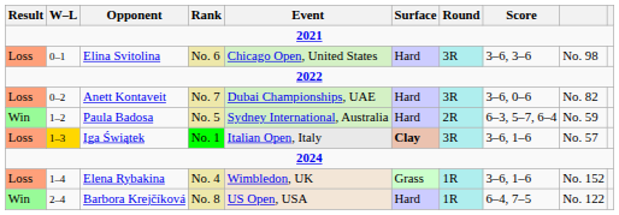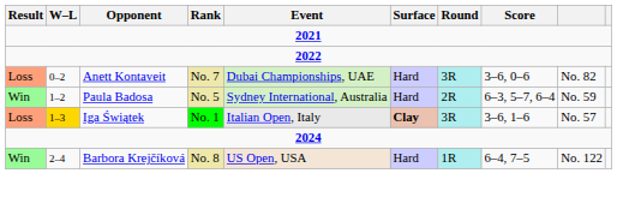 <table class="wikitable sortable">
 <tr>
 <th>Result</th>
 <th class=unsortable>W–L</th>
 <th>Opponent</th>
 <th>Rank</th>
 <th>Event</th>
 <th>Surface</th>
 <th>Round</th>
 <th class=unsortable>Score</th>
 <th></th>
 <th></th>
 </tr>
 <tr>
 <td colspan="10" align=center><strong><a href='#'>2021</a></strong></td>
-</tr>
-<tr>
-<td bgcolor="ffa07a">Loss</td>
-<td><small>0–1</small></td>
-<td> <a href='#'>Elina Svitolina</a></td>
-<td bgcolor="eee8aa">No. 6</td>
-<td bgcolor=d4f1c5><a href='#'>Chicago Open</a>, United States</td>
-<td bgcolor="#ccf">Hard</td>
-<td bgcolor="afeeee">3R</td>
-<td>3–6, 3–6</td>
-<td>No. 98</td>
-<td></td>
 </tr>
 <tr>
 <td colspan="10" style="text-align:center"><strong><a href='#'>2022</a></strong></td>
 </tr>
 <tr>
 <td bgcolor="ffa07a">Loss</td>
 <td><small>0–2</small></td>
 <td> <a href='#'>Anett Kontaveit</a></td>
 <td bgcolor="eee8aa">No. 7</td>
 <td bgcolor=d4f1c5><a href='#'>Dubai Championships</a>, UAE</td>
 <td bgcolor="#ccf">Hard</td>
 <td bgcolor="afeeee">3R</td>
 <td>3–6, 0–6</td>
 <td>No. 82</td>
 <td></td>
 </tr>
 <tr>
 <td bgcolor=98FB98>Win</td>
 <td><small>1–2</small></td>
 <td> <a href='#'>Paula Badosa</a></td>
 <td bgcolor=eee8aa>No. 5</td>
 <td bgcolor=d4f1c5><a href='#'>Sydney International</a>, Australia</td>
 <td bgcolor=#ccf>Hard</td>
 <td bgcolor=afeeee>2R</td>
 <td>6–3, 5–7, 6–4</td>
 <td>No. 59</td>
 <td></td>
 </tr>
 <tr>
 <td bgcolor="ffa07a">Loss</td>
 <td style="background: gold;"><small>1–3</small></td>
 <td> <a href='#'>Iga Świątek</a></td>
 <td bgcolor="lime">No. 1</td>
 <td bgcolor=e9e9e9><a href='#'>Italian Open</a>, Italy</td>
 <td bgcolor="ebc2af"><strong>Clay</strong></td>
 <td bgcolor="afeeee">3R</td>
 <td>3–6, 1–6</td>
 <td>No. 57</td>
 </tr>
 <tr>
 <td colspan="10" align=center><strong><a href='#'>2024</a></strong></td>
 </tr>
 <tr>
-<td bgcolor="ffa07a">Loss</td>
-<td><small>1–4</small></td>
-<td> <a href='#'>Elena Rybakina</a></td>
-<td bgcolor=eee8aa>No. 4</td>
-<td bgcolor=f3e6d7><a href='#'>Wimbledon</a>, UK</td>
-<td bgcolor=ccffcc>Grass</td>
-<td bgcolor=afeeee>1R</td>
-<td>3–6, 1–6</td>
-<td>No. 152</td>
-<td></td>
-</tr>
-<tr>
 <td bgcolor=98FB98>Win</td>
 <td><small>2–4</small></td>
 <td> <a href='#'>Barbora Krejčíková</a></td>
 <td bgcolor=eee8aa>No. 8</td>
 <td bgcolor=f3e6d7><a href='#'>US Open</a>, USA</td>
 <td bgcolor=#ccf>Hard</td>
 <td bgcolor=afeeee>1R</td>
 <td>6–4, 7–5</td>
 <td>No. 122</td>
 <td></td>
 </tr>
 </table>
